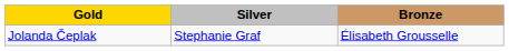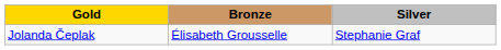 <table class="wikitable" style="text-align:left">
 <tr align="center">
 <td width=200 bgcolor=gold><strong>Gold</strong></td>
+<td width=200 bgcolor=CC9966><strong>Bronze</strong></td>
 <td width=200 bgcolor=silver><strong>Silver</strong></td>
-<td width=200 bgcolor=CC9966><strong>Bronze</strong></td>
 </tr>
 <tr>
 <td><a href='#'>Jolanda Čeplak</a><br><em></em></td>
+<td><a href='#'>Élisabeth Grousselle</a><br><em></em></td>
 <td><a href='#'>Stephanie Graf</a><br><em></em></td>
-<td><a href='#'>Élisabeth Grousselle</a><br><em></em></td>
 </tr>
 </table>
